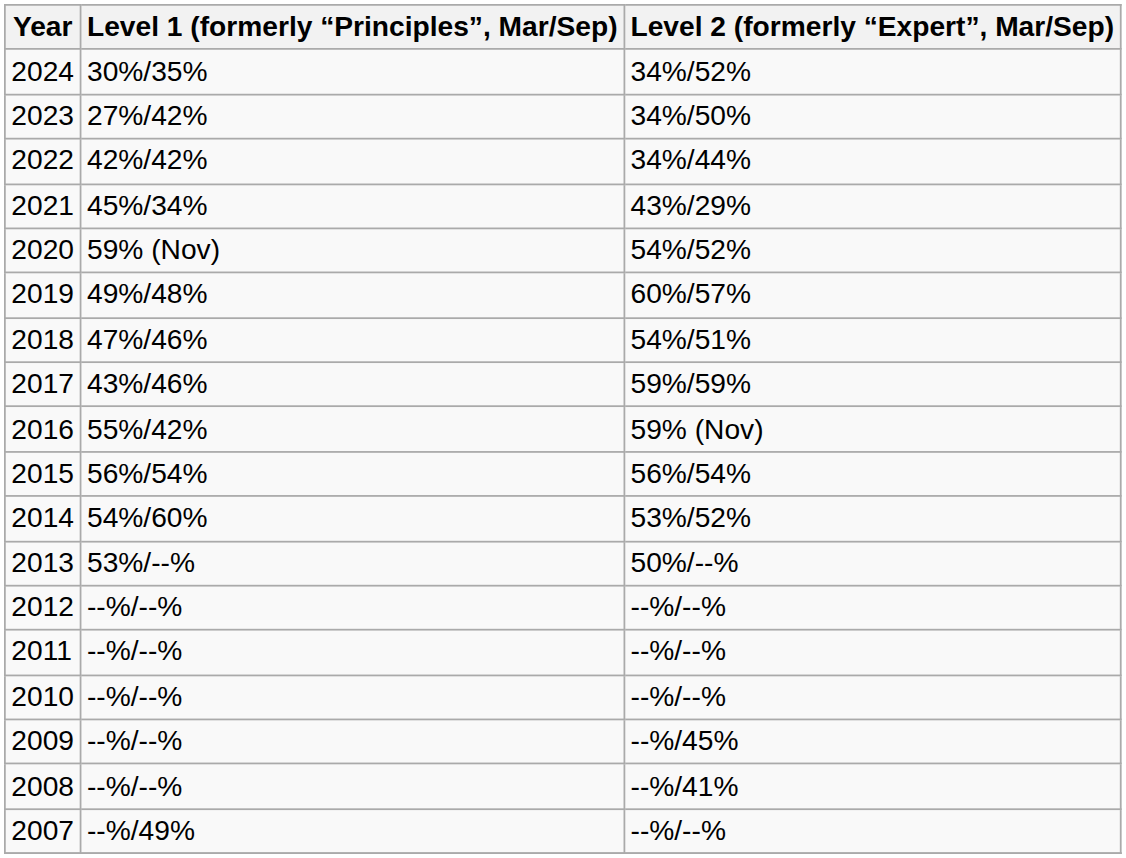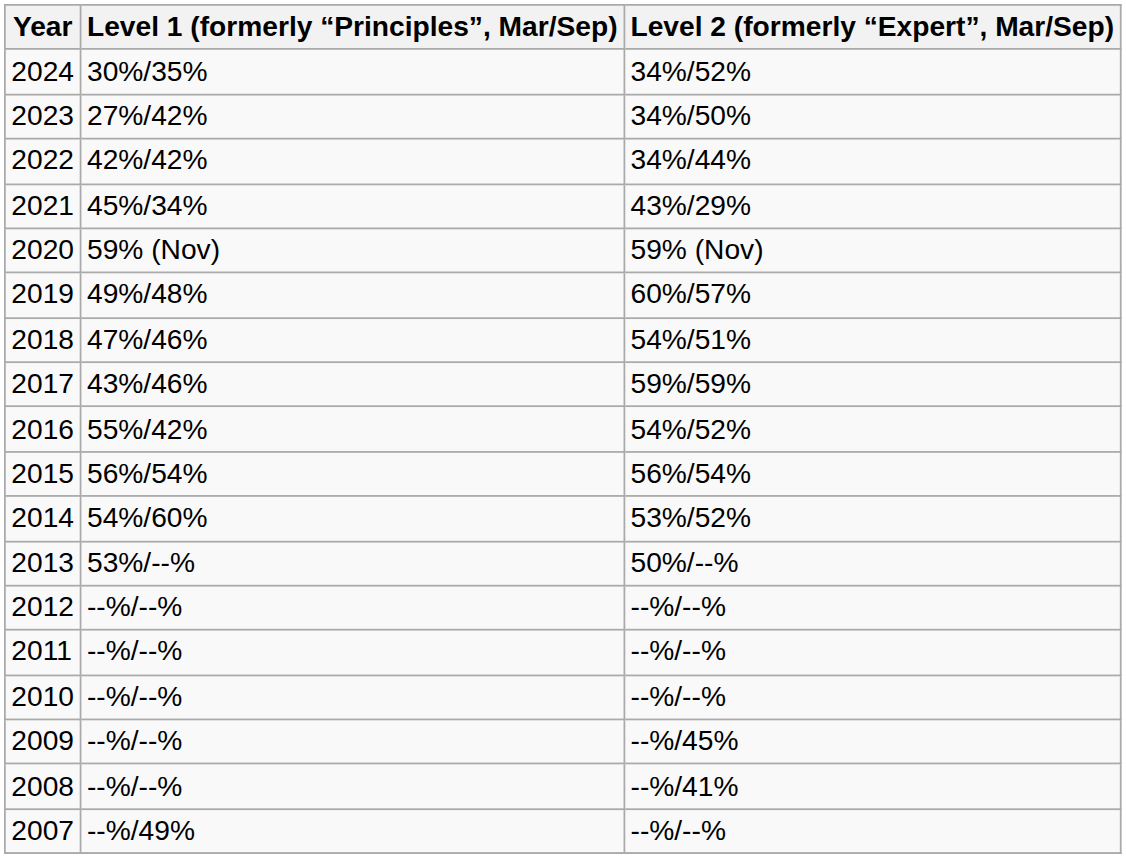 <table " border="1" rowspan="1" | class="wikitable">
 <tr>
 <th>Year</th>
 <th>Level 1 (formerly “Principles”, Mar/Sep)</th>
 <th>Level 2 (formerly “Expert”, Mar/Sep)</th>
 </tr>
 <tr>
 <td>2024</td>
 <td>30%/35%</td>
 <td>34%/52%</td>
 </tr>
 <tr>
 <td>2023</td>
 <td>27%/42%</td>
 <td>34%/50%</td>
 </tr>
 <tr>
 <td>2022</td>
 <td>42%/42%</td>
 <td>34%/44%</td>
 </tr>
 <tr>
 <td>2021</td>
 <td>45%/34%</td>
 <td>43%/29%</td>
 </tr>
 <tr>
 <td>2020</td>
 <td>59% (Nov)</td>
-<td>54%/52%</td>
+<td>59% (Nov)</td>
 </tr>
 <tr>
 <td>2019</td>
 <td>49%/48%</td>
 <td>60%/57%</td>
 </tr>
 <tr>
 <td>2018</td>
 <td>47%/46%</td>
 <td>54%/51%</td>
 </tr>
 <tr>
 <td>2017</td>
 <td>43%/46%</td>
 <td>59%/59%</td>
 </tr>
 <tr |->
 <td>2016</td>
 <td>55%/42%</td>
-<td>59% (Nov)</td>
+<td>54%/52%</td>
 </tr>
 <tr |->
 <td>2015</td>
 <td>56%/54%</td>
 <td>56%/54%</td>
 </tr>
 <tr |->
 <td>2014</td>
 <td>54%/60%</td>
 <td>53%/52%</td>
 </tr>
 <tr |->
 <td>2013</td>
 <td>53%/--%</td>
 <td>50%/--%</td>
 </tr>
 <tr |->
 <td>2012</td>
 <td>--%/--%</td>
 <td>--%/--%</td>
 </tr>
 <tr |->
 <td>2011</td>
 <td>--%/--%</td>
 <td>--%/--%</td>
 </tr>
 <tr |->
 <td>2010</td>
 <td>--%/--%</td>
 <td>--%/--%</td>
 </tr>
 <tr |->
 <td>2009</td>
 <td>--%/--%</td>
 <td>--%/45%</td>
 </tr>
 <tr |->
 <td>2008</td>
 <td>--%/--%</td>
 <td>--%/41%</td>
 </tr>
 <tr |->
 <td>2007</td>
 <td>--%/49%</td>
 <td>--%/--%</td>
 </tr>
 <tr |->
 </tr>
 </table>
